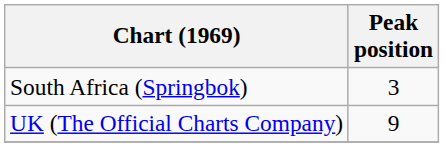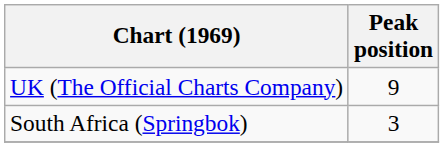 <table class="wikitable">
 <tr>
 <th align="left">Chart (1969)</th>
 <th align="left">Peak<br>position</th>
 </tr>
 <tr>
+<td><a href='#'>UK</a> (<a href='#'>The Official Charts Company</a>)</td>
+<td style="text-align:center;">9</td>
+</tr>
+<tr>
 <td>South Africa (<a href='#'>Springbok</a>)</td>
 <td style="text-align:center;">3</td>
 </tr>
 <tr>
-<td><a href='#'>UK</a> (<a href='#'>The Official Charts Company</a>)</td>
-<td style="text-align:center;">9</td>
-</tr>
-<tr>
 </tr>
 </table>
